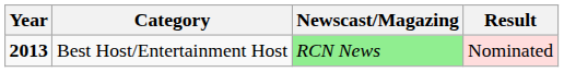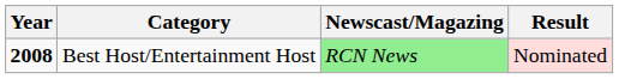 <table class="wikitable">
 <tr>
 <th><strong>Year</strong></th>
 <th><strong>Category</strong></th>
 <th><strong>Newscast/Magazing</strong></th>
 <th><strong>Result</strong></th>
 </tr>
 <tr>
-<td><strong>2013</strong></td>
+<td><strong>2008</strong></td>
 <td>Best Host/Entertainment Host</td>
 <td style="background: lightgreen;"><em>RCN News</em></td>
 <td style="background: #fdd;">Nominated</td>
 </tr>
 </table>
